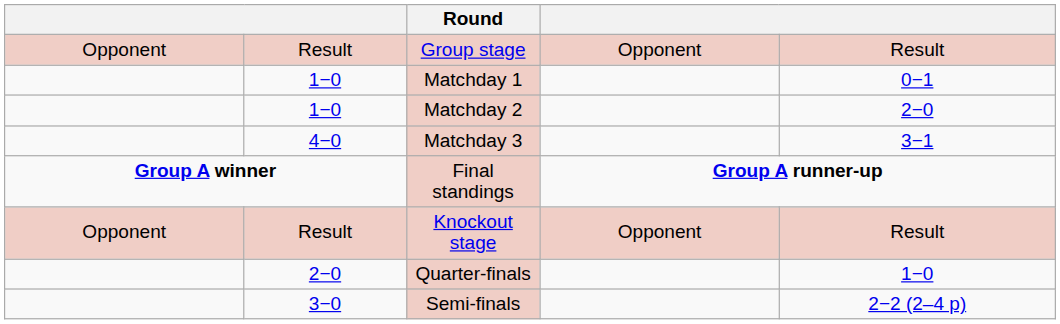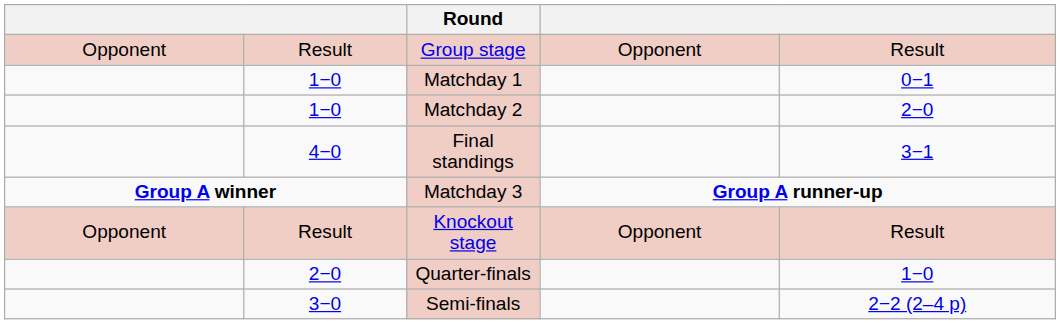 <table class="wikitable" style="text-align: center; width: 100%">
 <tr>
 <th colspan=4></th>
 <th width=105>Round</th>
 <th colspan=4></th>
 </tr>
 <tr style="background:#f0cec6;">
 <td>Opponent</td>
 <td colspan="3" width="15">Result</td>
 <td><a href='#'>Group stage</a></td>
 <td>Opponent</td>
 <td colspan="3" width="15">Result</td>
 </tr>
 <tr>
 <td align="left"></td>
 <td colspan="3"><a href='#'>1−0</a></td>
 <td style="background:#f0cec6;">Matchday 1</td>
 <td align="left"></td>
 <td colspan="3"><a href='#'>0−1</a></td>
 </tr>
 <tr>
 <td align="left"></td>
 <td colspan="3"><a href='#'>1−0</a></td>
 <td style="background:#f0cec6;">Matchday 2</td>
 <td align="left"></td>
 <td colspan="3"><a href='#'>2−0</a></td>
 </tr>
 <tr>
 <td align="left"></td>
 <td colspan="3"><a href='#'>4−0</a></td>
-<td style="background:#f0cec6;">Matchday 3</td>
+<td style="background:#f0cec6;">Final standings</td>
 <td align="left"></td>
 <td colspan="3"><a href='#'>3−1</a></td>
 </tr>
 <tr>
 <td colspan="4" style="text-align:center; vertical-align:top;"><strong><a href='#'>Group A</a> winner</strong><br></td>
-<td style="background:#f0cec6;">Final standings</td>
+<td style="background:#f0cec6;">Matchday 3</td>
 <td colspan="4" style="text-align:center; vertical-align:top;"><strong><a href='#'>Group A</a> runner-up</strong><br></td>
 </tr>
 <tr style="background:#f0cec6;">
 <td>Opponent</td>
 <td colspan="3" width="15">Result</td>
 <td><a href='#'>Knockout stage</a></td>
 <td>Opponent</td>
 <td colspan="3" width="15">Result</td>
 </tr>
 <tr>
 <td align="left"></td>
 <td colspan="3"><a href='#'>2−0</a></td>
 <td style="background:#f0cec6;">Quarter-finals</td>
 <td align="left"></td>
 <td colspan="3"><a href='#'>1−0</a></td>
 </tr>
 <tr>
 <td align="left"></td>
 <td colspan="3"><a href='#'>3−0</a></td>
 <td style="background:#f0cec6;">Semi-finals</td>
 <td align="left"></td>
 <td colspan="3"><a href='#'>2−2 (2–4 p)</a></td>
 </tr>
 </table>
